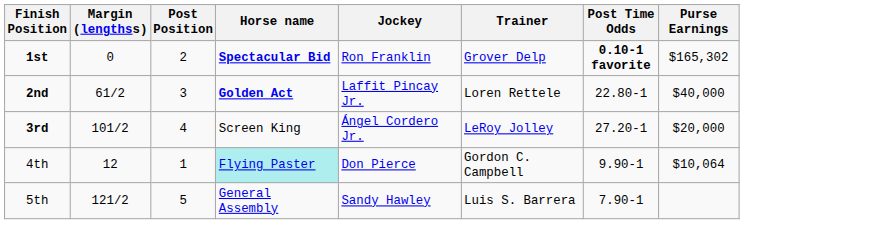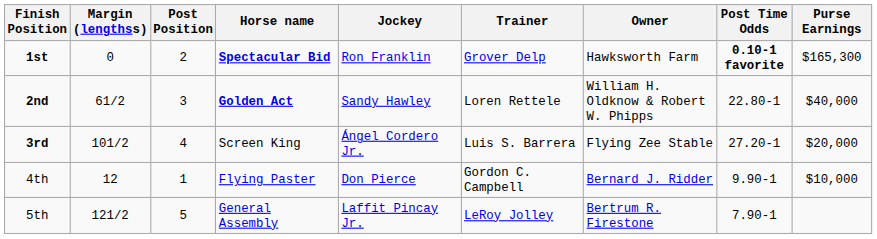 <table class="wikitable sortable" | border="2" cellpadding="1" style="border-collapse: collapse; font-size:90%">
 <tr>
 <th width="45px">Finish <br> Position</th>
 <th width="45px">Margin<br> <span>(<a href='#'>lengths</a>s)</span></th>
 <th width="40px">Post <br> Position</th>
 <th width="110px">Horse name</th>
 <th width="110px">Jockey</th>
 <th width="110px">Trainer</th>
+<th width="120px">Owner</th>
 <th width="65px">Post Time <br> Odds</th>
 <th width="70px">Purse <br> Earnings</th>
 </tr>
 <tr>
 <td align=center><strong>1<span>st</span></strong></td>
 <td align=center>0</td>
 <td align=center>2</td>
 <td><strong><a href='#'>Spectacular Bid</a></strong></td>
 <td><a href='#'>Ron Franklin</a></td>
 <td><a href='#'>Grover Delp</a></td>
+<td>Hawksworth Farm</td>
 <td align=center><strong>0.10-1</strong> <br><strong><span>favorite</span></strong></td>
-<td align=center>$165,302</td>
+<td align=center>$165,300</td>
 </tr>
 <tr>
 <td align=center><strong>2<span>nd</span></strong></td>
 <td align=center>6<span>1/2</span></td>
 <td align=center>3</td>
 <td><strong><a href='#'>Golden Act</a></strong></td>
-<td><a href='#'>Laffit Pincay Jr.</a></td>
+<td><a href='#'>Sandy Hawley</a></td>
 <td>Loren Rettele</td>
+<td>William H. Oldknow & Robert W. Phipps</td>
 <td align=center>22.80-1</td>
 <td align=center>$40,000</td>
 </tr>
 <tr>
 <td align=center><strong>3<span>rd</span></strong></td>
 <td align=center>10<span>1/2</span></td>
 <td align=center>4</td>
 <td>Screen King</td>
 <td><a href='#'>Ángel Cordero Jr.</a></td>
-<td><a href='#'>LeRoy Jolley</a></td>
+<td>Luis S. Barrera</td>
+<td>Flying Zee Stable</td>
 <td align=center>27.20-1</td>
 <td align=center>$20,000</td>
 </tr>
 <tr>
 <td align=center>4<span>th</span></td>
 <td align=center>12</td>
 <td align=center>1</td>
-<td style="background: paleturquoise;"><a href='#'>Flying Paster</a></td>
+<td><a href='#'>Flying Paster</a></td>
 <td><a href='#'>Don Pierce</a></td>
 <td>Gordon C. Campbell</td>
+<td><a href='#'>Bernard J. Ridder</a></td>
 <td align=center>9.90-1</td>
-<td align=center>$10,064</td>
+<td align=center>$10,000</td>
 </tr>
 <tr>
 <td align=center>5<span>th</span></td>
 <td align=center>12<span>1/2</span></td>
 <td align=center>5</td>
 <td><a href='#'>General Assembly</a></td>
-<td><a href='#'>Sandy Hawley</a></td>
-<td>Luis S. Barrera</td>
+<td><a href='#'>Laffit Pincay Jr.</a></td>
+<td><a href='#'>LeRoy Jolley</a></td>
+<td><a href='#'>Bertrum R. Firestone</a></td>
 <td align=center>7.90-1</td>
 <td align=center></td>
 </tr>
 </table>
